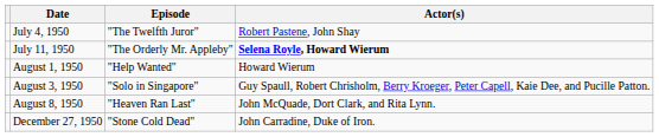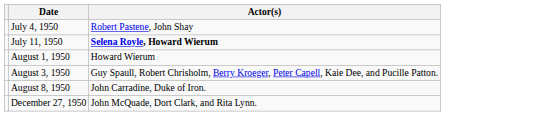 <table class="wikitable">
 <tr>
 <th></th>
 <th>Date</th>
-<th>Episode</th>
 <th>Actor(s)</th>
 </tr>
 <tr>
 <td></td>
 <td>July 4, 1950</td>
-<td>"The Twelfth Juror"</td>
 <td><a href='#'>Robert Pastene</a>, John Shay</td>
 </tr>
 <tr>
 <td></td>
 <td>July 11, 1950</td>
-<td>"The Orderly Mr. Appleby"</td>
 <td><strong><a href='#'>Selena Royle</a>, Howard Wierum</strong></td>
 </tr>
 <tr>
 <td></td>
 <td>August 1, 1950</td>
-<td>"Help Wanted"</td>
 <td>Howard Wierum</td>
 </tr>
 <tr>
 <td></td>
 <td>August 3, 1950</td>
-<td>"Solo in Singapore"</td>
 <td>Guy Spaull, Robert Chrisholm, <a href='#'>Berry Kroeger</a>, <a href='#'>Peter Capell</a>, Kaie Dee, and Pucille Patton.</td>
 </tr>
 <tr>
 <td></td>
 <td>August 8, 1950</td>
-<td>"Heaven Ran Last"</td>
-<td>John McQuade, Dort Clark, and Rita Lynn.</td>
+<td>John Carradine, Duke of Iron.</td>
 </tr>
 <tr>
 <td></td>
 <td>December 27, 1950</td>
-<td>"Stone Cold Dead"</td>
-<td>John Carradine, Duke of Iron.</td>
+<td>John McQuade, Dort Clark, and Rita Lynn.</td>
 </tr>
 </table>
